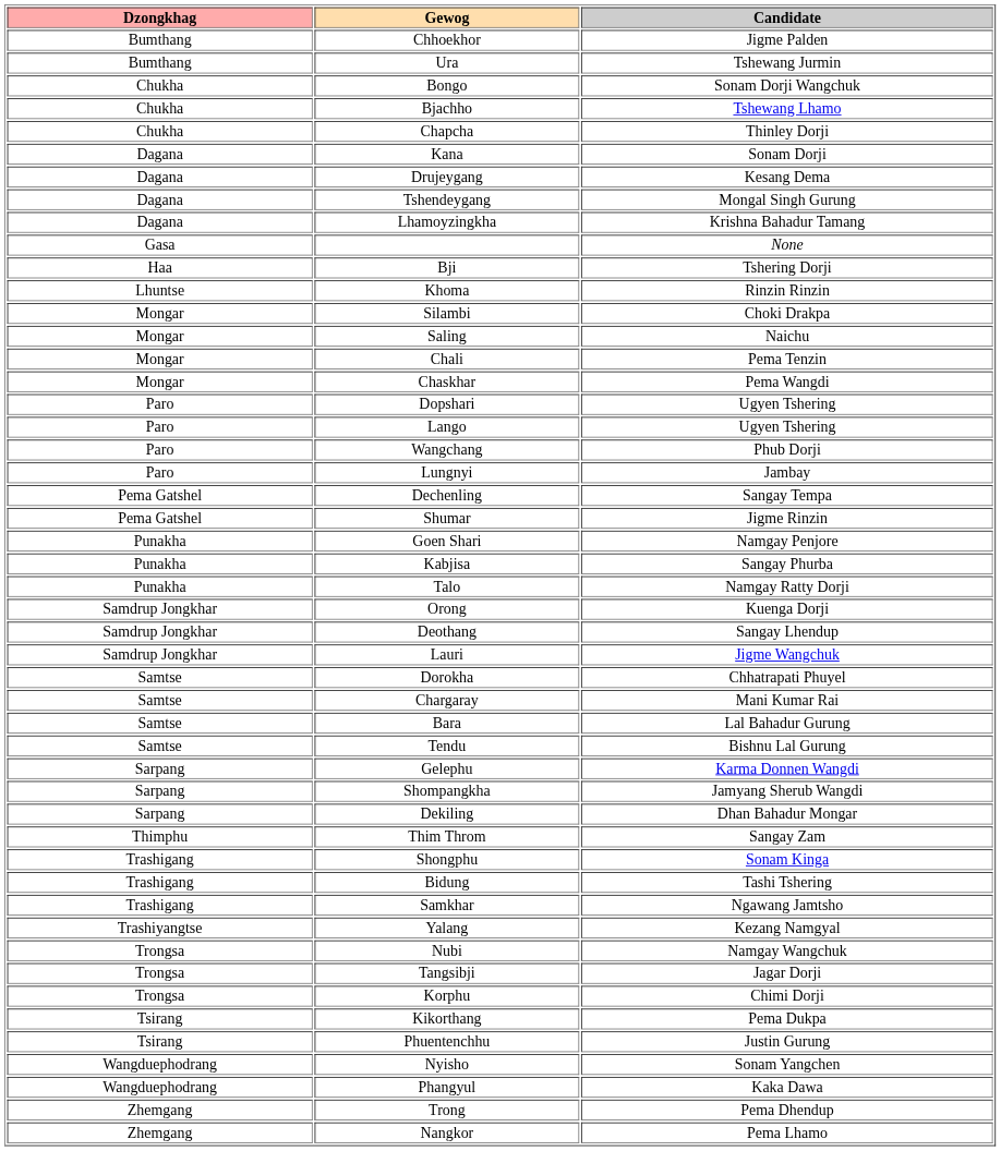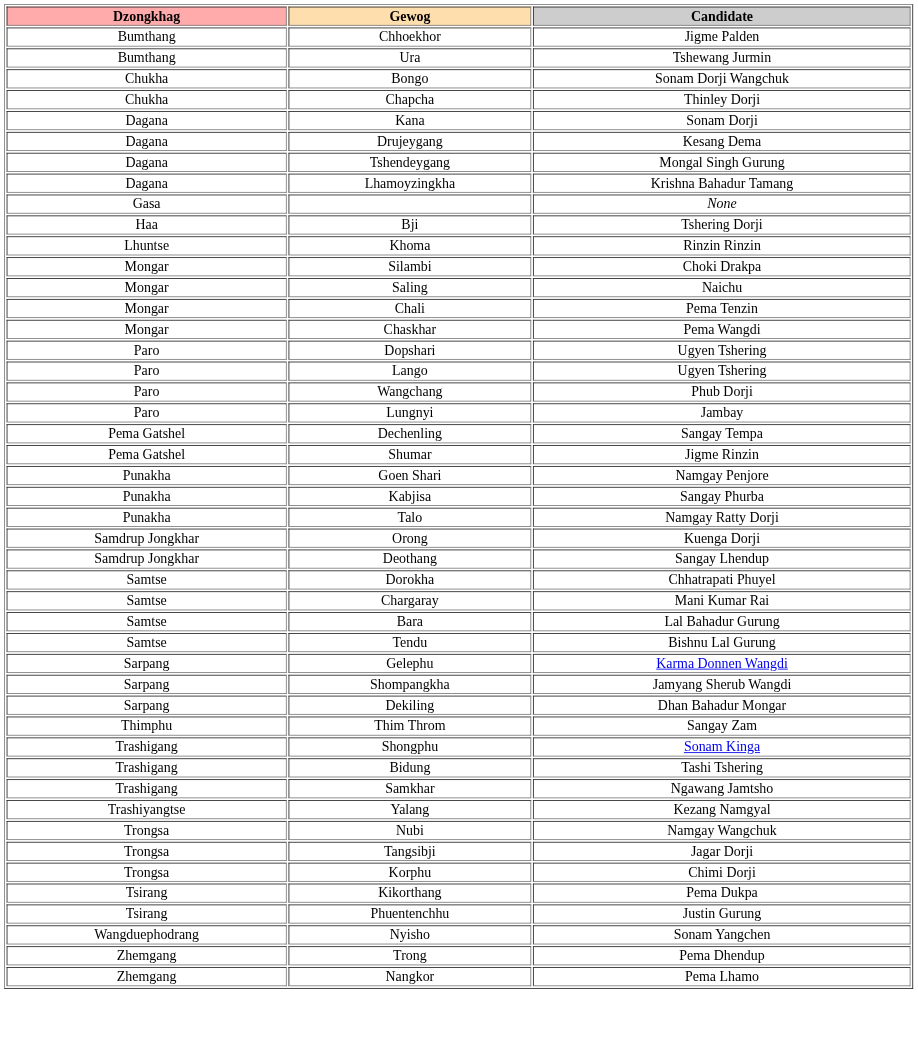 <table border="1"  style="width:66%; text-align:center" align="left">
 <tr>
 <th style="background:#ffabab;">Dzongkhag</th>
 <th style="background:#ffdead;">Gewog</th>
 <th style="background:#cdcdcd;">Candidate</th>
 </tr>
 <tr>
 <td>Bumthang</td>
 <td>Chhoekhor</td>
 <td>Jigme Palden</td>
 </tr>
 <tr>
 <td>Bumthang</td>
 <td>Ura</td>
 <td>Tshewang Jurmin</td>
 </tr>
 <tr>
 <td>Chukha</td>
 <td>Bongo</td>
 <td>Sonam Dorji Wangchuk</td>
-</tr>
-<tr>
-<td>Chukha</td>
-<td>Bjachho</td>
-<td><a href='#'>Tshewang Lhamo</a></td>
 </tr>
 <tr>
 <td>Chukha</td>
 <td>Chapcha</td>
 <td>Thinley Dorji</td>
 </tr>
 <tr>
 <td>Dagana</td>
 <td>Kana</td>
 <td>Sonam Dorji</td>
 </tr>
 <tr>
 <td>Dagana</td>
 <td>Drujeygang</td>
 <td>Kesang Dema</td>
 </tr>
 <tr>
 <td>Dagana</td>
 <td>Tshendeygang</td>
 <td>Mongal Singh Gurung</td>
 </tr>
 <tr>
 <td>Dagana</td>
 <td>Lhamoyzingkha</td>
 <td>Krishna Bahadur Tamang</td>
 </tr>
 <tr>
 <td>Gasa</td>
 <td></td>
 <td><em>None</em></td>
 </tr>
 <tr>
 <td>Haa</td>
 <td>Bji</td>
 <td>Tshering Dorji</td>
 </tr>
 <tr>
 <td>Lhuntse</td>
 <td>Khoma</td>
 <td>Rinzin Rinzin</td>
 </tr>
 <tr>
 <td>Mongar</td>
 <td>Silambi</td>
 <td>Choki Drakpa</td>
 </tr>
 <tr>
 <td>Mongar</td>
 <td>Saling</td>
 <td>Naichu</td>
 </tr>
 <tr>
 <td>Mongar</td>
 <td>Chali</td>
 <td>Pema Tenzin</td>
 </tr>
 <tr>
 <td>Mongar</td>
 <td>Chaskhar</td>
 <td>Pema Wangdi</td>
 </tr>
 <tr>
 <td>Paro</td>
 <td>Dopshari</td>
 <td>Ugyen Tshering</td>
 </tr>
 <tr>
 <td>Paro</td>
 <td>Lango</td>
 <td>Ugyen Tshering</td>
 </tr>
 <tr>
 <td>Paro</td>
 <td>Wangchang</td>
 <td>Phub Dorji</td>
 </tr>
 <tr>
 <td>Paro</td>
 <td>Lungnyi</td>
 <td>Jambay</td>
 </tr>
 <tr>
 <td>Pema Gatshel</td>
 <td>Dechenling</td>
 <td>Sangay Tempa</td>
 </tr>
 <tr>
 <td>Pema Gatshel</td>
 <td>Shumar</td>
 <td>Jigme Rinzin</td>
 </tr>
 <tr>
 <td>Punakha</td>
 <td>Goen Shari</td>
 <td>Namgay Penjore</td>
 </tr>
 <tr>
 <td>Punakha</td>
 <td>Kabjisa</td>
 <td>Sangay Phurba</td>
 </tr>
 <tr>
 <td>Punakha</td>
 <td>Talo</td>
 <td>Namgay Ratty Dorji</td>
 </tr>
 <tr>
 <td>Samdrup Jongkhar</td>
 <td>Orong</td>
 <td>Kuenga Dorji</td>
 </tr>
 <tr>
 <td>Samdrup Jongkhar</td>
 <td>Deothang</td>
 <td>Sangay Lhendup</td>
 </tr>
 <tr>
-<td>Samdrup Jongkhar</td>
-<td>Lauri</td>
-<td><a href='#'>Jigme Wangchuk</a></td>
-</tr>
-<tr>
 <td>Samtse</td>
 <td>Dorokha</td>
 <td>Chhatrapati Phuyel</td>
 </tr>
 <tr>
 <td>Samtse</td>
 <td>Chargaray</td>
 <td>Mani Kumar Rai</td>
 </tr>
 <tr>
 <td>Samtse</td>
 <td>Bara</td>
 <td>Lal Bahadur Gurung</td>
 </tr>
 <tr>
 <td>Samtse</td>
 <td>Tendu</td>
 <td>Bishnu Lal Gurung</td>
 </tr>
 <tr>
 <td>Sarpang</td>
 <td>Gelephu</td>
 <td><a href='#'>Karma Donnen Wangdi</a></td>
 </tr>
 <tr>
 <td>Sarpang</td>
 <td>Shompangkha</td>
 <td>Jamyang Sherub Wangdi</td>
 </tr>
 <tr>
 <td>Sarpang</td>
 <td>Dekiling</td>
 <td>Dhan Bahadur Mongar</td>
 </tr>
 <tr>
 <td>Thimphu</td>
 <td>Thim Throm</td>
 <td>Sangay Zam</td>
 </tr>
 <tr>
 <td>Trashigang</td>
 <td>Shongphu</td>
 <td><a href='#'>Sonam Kinga</a></td>
 </tr>
 <tr>
 <td>Trashigang</td>
 <td>Bidung</td>
 <td>Tashi Tshering</td>
 </tr>
 <tr>
 <td>Trashigang</td>
 <td>Samkhar</td>
 <td>Ngawang Jamtsho</td>
 </tr>
 <tr>
 <td>Trashiyangtse</td>
 <td>Yalang</td>
 <td>Kezang Namgyal</td>
 </tr>
 <tr>
 <td>Trongsa</td>
 <td>Nubi</td>
 <td>Namgay Wangchuk</td>
 </tr>
 <tr>
 <td>Trongsa</td>
 <td>Tangsibji</td>
 <td>Jagar Dorji</td>
 </tr>
 <tr>
 <td>Trongsa</td>
 <td>Korphu</td>
 <td>Chimi Dorji</td>
 </tr>
 <tr>
 <td>Tsirang</td>
 <td>Kikorthang</td>
 <td>Pema Dukpa</td>
 </tr>
 <tr>
 <td>Tsirang</td>
 <td>Phuentenchhu</td>
 <td>Justin Gurung</td>
 </tr>
 <tr>
 <td>Wangduephodrang</td>
 <td>Nyisho</td>
 <td>Sonam Yangchen</td>
 </tr>
 <tr>
-<td>Wangduephodrang</td>
-<td>Phangyul</td>
-<td>Kaka Dawa</td>
-</tr>
-<tr>
 <td>Zhemgang</td>
 <td>Trong</td>
 <td>Pema Dhendup</td>
 </tr>
 <tr>
 <td>Zhemgang</td>
 <td>Nangkor</td>
 <td>Pema Lhamo</td>
 </tr>
 </table>
